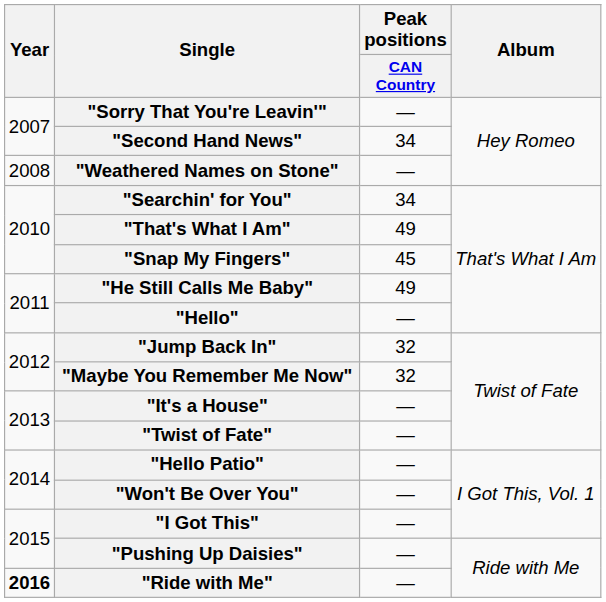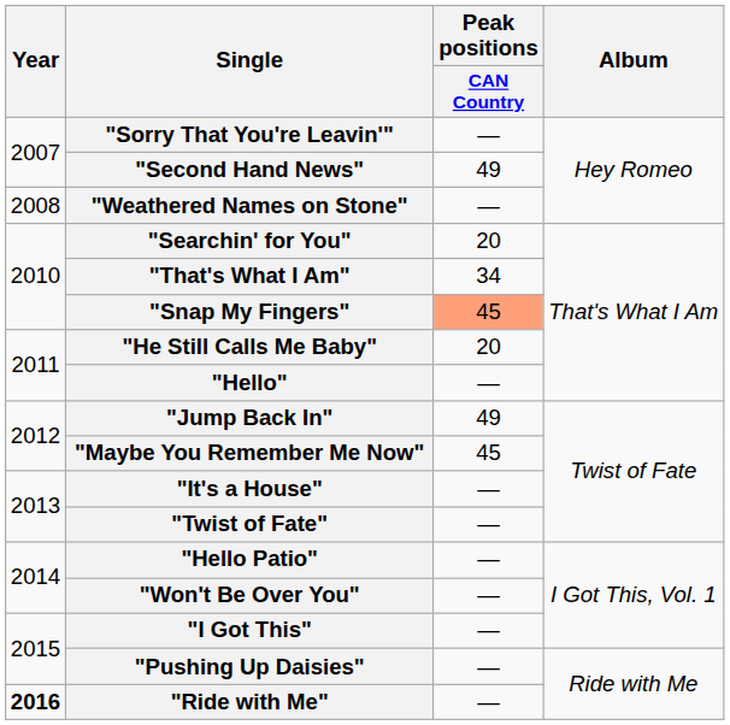 <table class="wikitable plainrowheaders" style="text-align:center;">
 <tr>
 <th rowspan="2">Year</th>
 <th rowspan="2" style="width:16em;">Single</th>
 <th>Peak positions</th>
 <th rowspan="2">Album</th>
 </tr>
 <tr style="font-size:smaller;">
 <th width="65"><a href='#'>CAN Country</a><br></th>
 </tr>
 <tr>
 <td rowspan="2">2007</td>
 <th scope="row">"Sorry That You're Leavin'"</th>
 <td>—</td>
 <td rowspan="3"><em>Hey Romeo</em></td>
 </tr>
 <tr>
 <th scope="row">"Second Hand News"</th>
-<td>34</td>
+<td>49</td>
 </tr>
 <tr>
 <td>2008</td>
 <th scope="row">"Weathered Names on Stone"</th>
 <td>—</td>
 </tr>
 <tr>
 <td rowspan="3">2010</td>
 <th scope="row">"Searchin' for You"</th>
-<td>34</td>
+<td>20</td>
 <td rowspan="5"><em>That's What I Am</em></td>
 </tr>
 <tr>
 <th scope="row">"That's What I Am"</th>
-<td>49</td>
+<td>34</td>
 </tr>
 <tr>
 <th scope="row">"Snap My Fingers"</th>
-<td>45</td>
+<td style="background: lightsalmon;">45</td>
 </tr>
 <tr>
 <td rowspan="2">2011</td>
 <th scope="row">"He Still Calls Me Baby"</th>
-<td>49</td>
+<td>20</td>
 </tr>
 <tr>
 <th scope="row">"Hello"</th>
 <td>—</td>
 </tr>
 <tr>
 <td rowspan="2">2012</td>
 <th scope="row">"Jump Back In"</th>
-<td>32</td>
+<td>49</td>
 <td rowspan="4"><em>Twist of Fate</em></td>
 </tr>
 <tr>
 <th scope="row">"Maybe You Remember Me Now"</th>
-<td>32</td>
+<td>45</td>
 </tr>
 <tr>
 <td rowspan="2">2013</td>
 <th scope="row">"It's a House"</th>
 <td>—</td>
 </tr>
 <tr>
 <th scope="row">"Twist of Fate"</th>
 <td>—</td>
 </tr>
 <tr>
 <td rowspan="2">2014</td>
 <th scope="row">"Hello Patio"</th>
 <td>—</td>
 <td rowspan="3"><em>I Got This, Vol. 1</em></td>
 </tr>
 <tr>
 <th scope="row">"Won't Be Over You"</th>
 <td>—</td>
 </tr>
 <tr>
 <td rowspan="2">2015</td>
 <th scope="row">"I Got This"</th>
 <td>—</td>
 </tr>
 <tr>
 <th scope="row">"Pushing Up Daisies"</th>
 <td>—</td>
 <td rowspan="2"><em>Ride with Me</em></td>
 </tr>
 <tr>
 <td><strong>2016</strong></td>
 <th scope="row">"Ride with Me"</th>
 <td>—</td>
 </tr>
 </table>
